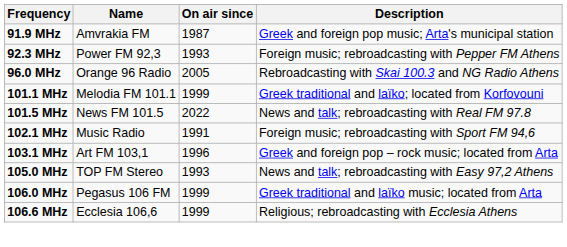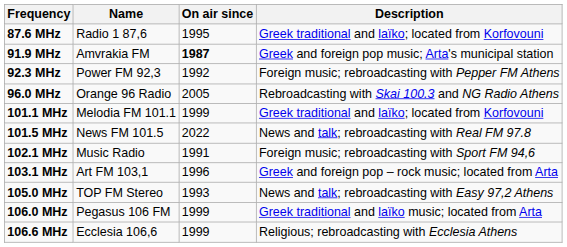 <table class="wikitable">
 <tr>
 <th>Frequency</th>
 <th>Name</th>
 <th>On air since</th>
 <th>Description</th>
 </tr>
 <tr>
+<td><strong>87.6 MHz</strong></td>
+<td>Radio 1 87,6</td>
+<td>1995</td>
+<td><a href='#'>Greek traditional</a> and <a href='#'>laïko</a>; located from <a href='#'>Korfovouni</a></td>
+</tr>
+<tr>
 <td><strong>91.9 MHz</strong></td>
 <td>Amvrakia FM</td>
-<td>1987</td>
+<td><strong>1987</strong></td>
 <td><a href='#'>Greek</a> and foreign pop music; <a href='#'>Arta</a>'s municipal station</td>
 </tr>
 <tr>
 <td><strong>92.3 MHz</strong></td>
 <td>Power FM 92,3</td>
-<td>1993</td>
+<td>1992</td>
 <td>Foreign music; rebroadcasting with <em>Pepper FM Athens</em></td>
 </tr>
 <tr>
 <td><strong>96.0 MHz</strong></td>
 <td>Orange 96 Radio</td>
 <td>2005</td>
 <td>Rebroadcasting with <em><a href='#'>Skai 100.3</a></em> and <em>NG Radio Athens</em></td>
 </tr>
 <tr>
 <td><strong>101.1 MHz</strong></td>
 <td>Melodia FM 101.1</td>
 <td>1999</td>
 <td><a href='#'>Greek traditional</a> and <a href='#'>laïko</a>; located from <a href='#'>Korfovouni</a></td>
 </tr>
 <tr>
 <td><strong>101.5 MHz</strong></td>
 <td>News FM 101.5</td>
 <td>2022</td>
 <td>News and <a href='#'>talk</a>; rebroadcasting with <em>Real FM 97.8</em></td>
 </tr>
 <tr>
 <td><strong>102.1 MHz</strong></td>
 <td>Music Radio</td>
 <td>1991</td>
 <td>Foreign music; rebroadcasting with <em>Sport FM 94,6</em></td>
 </tr>
 <tr>
 <td><strong>103.1 MHz</strong></td>
 <td>Art FM 103,1</td>
 <td>1996</td>
 <td><a href='#'>Greek</a> and foreign pop – rock music; located from <a href='#'>Arta</a></td>
 </tr>
 <tr>
 <td><strong>105.0 MHz</strong></td>
 <td>TOP FM Stereo</td>
 <td>1993</td>
 <td>News and <a href='#'>talk</a>; rebroadcasting with <em>Easy 97,2 Athens</em></td>
 </tr>
 <tr>
 <td><strong>106.0 MHz</strong></td>
 <td>Pegasus 106 FM</td>
 <td>1999</td>
 <td><a href='#'>Greek traditional</a> and <a href='#'>laïko</a> music; located from <a href='#'>Arta</a></td>
 </tr>
 <tr>
 <td><strong>106.6 MHz</strong></td>
 <td>Ecclesia 106,6</td>
 <td>1999</td>
 <td>Religious; rebroadcasting with <em>Ecclesia Athens</em></td>
 </tr>
 </table>
